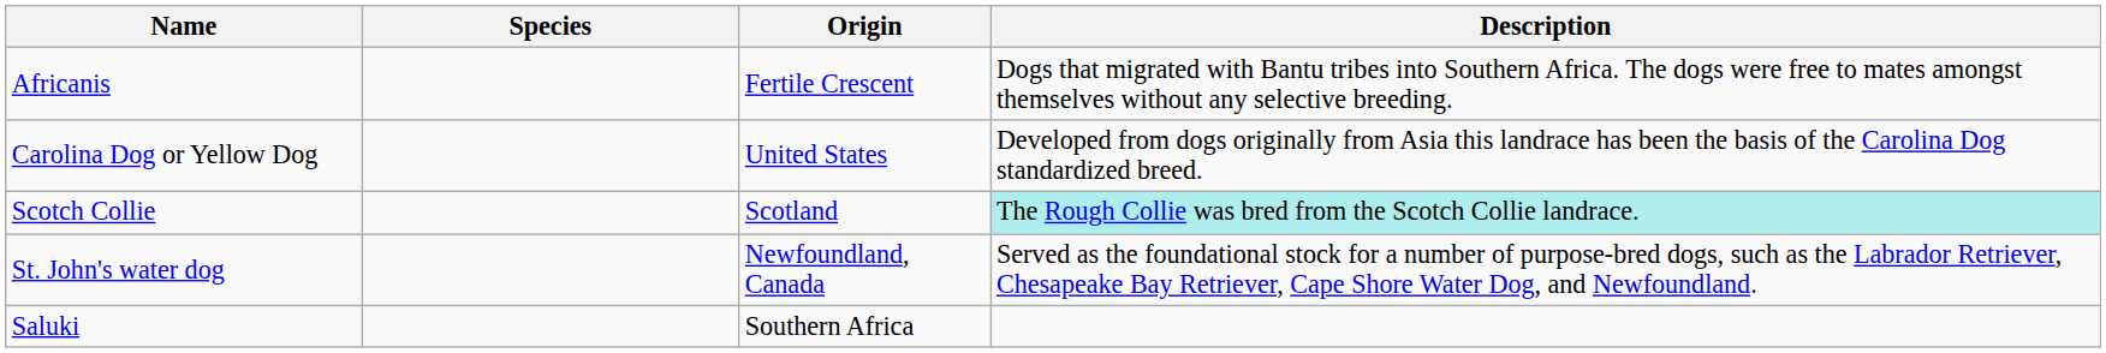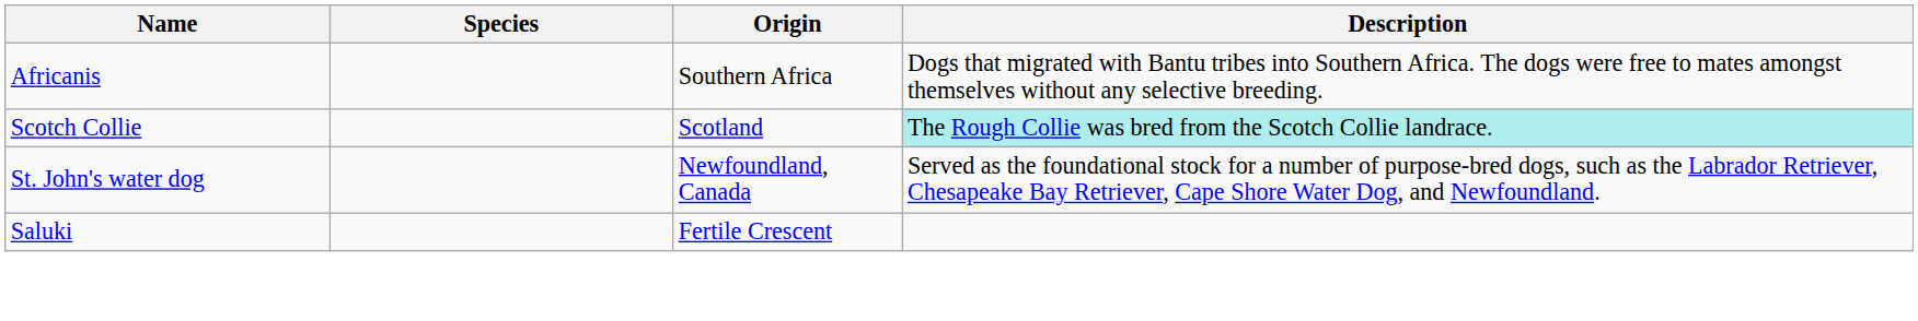 <table class="wikitable sortable" style="width:100%; height:auto;">
 <tr>
 <th style="width:17%;">Name</th>
 <th style="width:18%;">Species</th>
 <th style="width:12%;">Origin</th>
 <th style="width:53%;" class="unsortable">Description</th>
 </tr>
 <tr>
 <td><a href='#'>Africanis</a></td>
 <td></td>
-<td><a href='#'>Fertile Crescent</a></td>
+<td>Southern Africa</td>
 <td>Dogs that migrated with Bantu tribes into Southern Africa. The dogs were free to mates amongst themselves without any selective breeding.</td>
-</tr>
-<tr>
-<td><a href='#'>Carolina Dog</a> or Yellow Dog</td>
-<td></td>
-<td><a href='#'>United States</a></td>
-<td>Developed from dogs originally from Asia this landrace has been the basis of the <a href='#'>Carolina Dog</a> standardized breed.</td>
 </tr>
 <tr>
 <td><a href='#'>Scotch Collie</a></td>
 <td></td>
 <td><a href='#'>Scotland</a></td>
 <td style="background: paleturquoise;">The <a href='#'>Rough Collie</a> was bred from the Scotch Collie landrace.</td>
 </tr>
 <tr>
 <td><a href='#'>St. John's water dog</a></td>
 <td></td>
 <td><a href='#'>Newfoundland</a>, <a href='#'>Canada</a></td>
 <td>Served as the foundational stock for a number of purpose-bred dogs, such as the <a href='#'>Labrador Retriever</a>, <a href='#'>Chesapeake Bay Retriever</a>, <a href='#'>Cape Shore Water Dog</a>, and <a href='#'>Newfoundland</a>.</td>
 </tr>
 <tr>
 <td><a href='#'>Saluki</a></td>
 <td></td>
-<td>Southern Africa</td>
+<td><a href='#'>Fertile Crescent</a></td>
 <td></td>
 </tr>
 </table>
